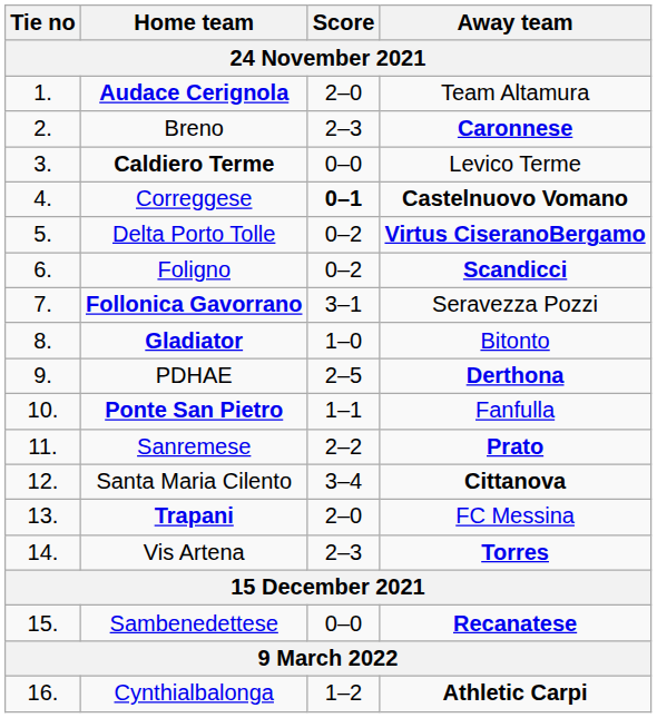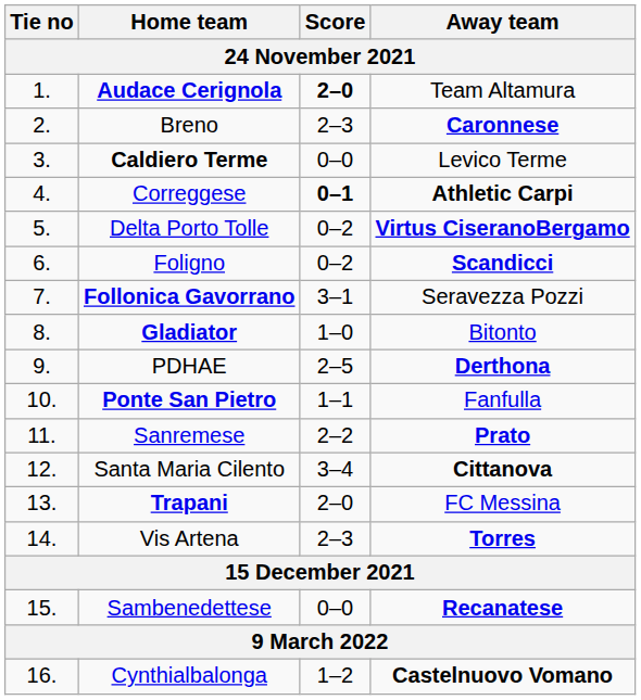 <table class="wikitable" style="text-align: center">
 <tr>
 <th>Tie no</th>
 <th>Home team</th>
 <th>Score</th>
 <th>Away team</th>
 </tr>
 <tr>
 <th colspan="4">24 November 2021</th>
 </tr>
 <tr>
 <td>1.</td>
 <td><strong><a href='#'>Audace Cerignola</a></strong></td>
-<td>2–0</td>
+<td><strong>2–0</strong></td>
 <td>Team Altamura</td>
 </tr>
 <tr>
 <td>2.</td>
 <td>Breno</td>
 <td>2–3</td>
 <td><strong><a href='#'>Caronnese</a></strong></td>
 </tr>
 <tr>
 <td>3.</td>
 <td><strong>Caldiero Terme</strong></td>
 <td>0–0 </td>
 <td>Levico Terme</td>
 </tr>
 <tr>
 <td>4.</td>
 <td><a href='#'>Correggese</a></td>
 <td><strong>0–1</strong></td>
-<td><strong>Castelnuovo Vomano</strong></td>
+<td><strong>Athletic Carpi</strong></td>
 </tr>
 <tr>
 <td>5.</td>
 <td><a href='#'>Delta Porto Tolle</a></td>
 <td>0–2</td>
 <td><strong><a href='#'>Virtus CiseranoBergamo</a></strong></td>
 </tr>
 <tr>
 <td>6.</td>
 <td><a href='#'>Foligno</a></td>
 <td>0–2</td>
 <td><strong><a href='#'>Scandicci</a></strong></td>
 </tr>
 <tr>
 <td>7.</td>
 <td><strong><a href='#'>Follonica Gavorrano</a></strong></td>
 <td>3–1</td>
 <td>Seravezza Pozzi</td>
 </tr>
 <tr>
 <td>8.</td>
 <td><strong><a href='#'>Gladiator</a></strong></td>
 <td>1–0</td>
 <td><a href='#'>Bitonto</a></td>
 </tr>
 <tr>
 <td>9.</td>
 <td>PDHAE</td>
 <td>2–5</td>
 <td><strong><a href='#'>Derthona</a></strong></td>
 </tr>
 <tr>
 <td>10.</td>
 <td><strong><a href='#'>Ponte San Pietro</a></strong></td>
 <td>1–1 </td>
 <td><a href='#'>Fanfulla</a></td>
 </tr>
 <tr>
 <td>11.</td>
 <td><a href='#'>Sanremese</a></td>
 <td>2–2 </td>
 <td><strong><a href='#'>Prato</a></strong></td>
 </tr>
 <tr>
 <td>12.</td>
 <td>Santa Maria Cilento</td>
 <td>3–4</td>
 <td><strong>Cittanova</strong></td>
 </tr>
 <tr>
 <td>13.</td>
 <td><strong><a href='#'>Trapani</a></strong></td>
 <td>2–0</td>
 <td><a href='#'>FC Messina</a></td>
 </tr>
 <tr>
 <td>14.</td>
 <td>Vis Artena</td>
 <td>2–3</td>
 <td><strong><a href='#'>Torres</a></strong></td>
 </tr>
 <tr>
 <th colspan="4">15 December 2021</th>
 </tr>
 <tr>
 <td>15.</td>
 <td><a href='#'>Sambenedettese</a></td>
 <td>0–0 </td>
 <td><strong><a href='#'>Recanatese</a></strong></td>
 </tr>
 <tr>
 <th colspan="4">9 March 2022</th>
 </tr>
 <tr>
 <td>16.</td>
 <td><a href='#'>Cynthialbalonga</a></td>
 <td>1–2</td>
-<td><strong>Athletic Carpi</strong></td>
+<td><strong>Castelnuovo Vomano</strong></td>
 </tr>
 </table>
